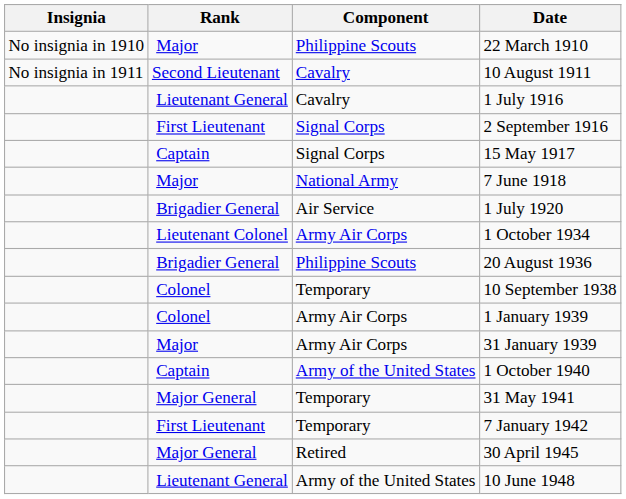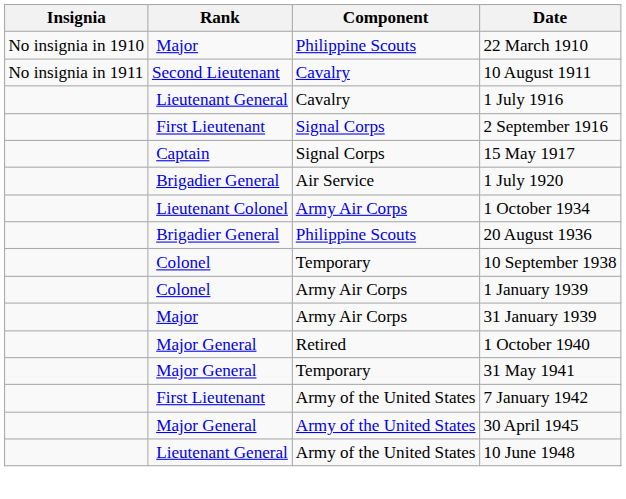 <table class="wikitable">
 <tr>
 <th>Insignia</th>
 <th>Rank</th>
 <th>Component</th>
 <th>Date</th>
 </tr>
 <tr>
 <td> No insignia in 1910</td>
 <td> <a href='#'>Major</a></td>
 <td><a href='#'>Philippine Scouts</a></td>
 <td>22 March 1910</td>
 </tr>
 <tr>
 <td> No insignia in 1911</td>
 <td><a href='#'>Second Lieutenant</a></td>
 <td><a href='#'>Cavalry</a></td>
 <td>10 August 1911</td>
 </tr>
 <tr>
 <td></td>
 <td> <a href='#'>Lieutenant General</a></td>
 <td>Cavalry</td>
 <td>1 July 1916</td>
 </tr>
 <tr>
 <td></td>
 <td> <a href='#'>First Lieutenant</a></td>
 <td><a href='#'>Signal Corps</a></td>
 <td>2 September 1916</td>
 </tr>
 <tr>
 <td></td>
 <td> <a href='#'>Captain</a></td>
 <td>Signal Corps</td>
 <td>15 May 1917</td>
 </tr>
 <tr>
 <td></td>
-<td> <a href='#'>Major</a></td>
-<td><a href='#'>National Army</a></td>
-<td>7 June 1918</td>
-</tr>
-<tr>
-<td></td>
 <td> <a href='#'>Brigadier General</a></td>
 <td>Air Service</td>
 <td>1 July 1920</td>
 </tr>
 <tr>
 <td></td>
 <td> <a href='#'>Lieutenant Colonel</a></td>
 <td><a href='#'>Army Air Corps</a></td>
 <td>1 October 1934</td>
 </tr>
 <tr>
 <td></td>
 <td> <a href='#'>Brigadier General</a></td>
 <td><a href='#'>Philippine Scouts</a></td>
 <td>20 August 1936</td>
 </tr>
 <tr>
 <td></td>
 <td> <a href='#'>Colonel</a></td>
 <td>Temporary</td>
 <td>10 September 1938</td>
 </tr>
 <tr>
 <td></td>
 <td> <a href='#'>Colonel</a></td>
 <td>Army Air Corps</td>
 <td>1 January 1939</td>
 </tr>
 <tr>
 <td></td>
 <td> <a href='#'>Major</a></td>
 <td>Army Air Corps</td>
 <td>31 January 1939</td>
 </tr>
 <tr>
 <td></td>
-<td> <a href='#'>Captain</a></td>
-<td><a href='#'>Army of the United States</a></td>
+<td> <a href='#'>Major General</a></td>
+<td>Retired</td>
 <td>1 October 1940</td>
 </tr>
 <tr>
 <td></td>
 <td> <a href='#'>Major General</a></td>
 <td>Temporary</td>
 <td>31 May 1941</td>
 </tr>
 <tr>
 <td></td>
 <td> <a href='#'>First Lieutenant</a></td>
-<td>Temporary</td>
+<td>Army of the United States</td>
 <td>7 January 1942</td>
 </tr>
 <tr>
 <td></td>
 <td> <a href='#'>Major General</a></td>
-<td>Retired</td>
+<td><a href='#'>Army of the United States</a></td>
 <td>30 April 1945</td>
 </tr>
 <tr>
 <td></td>
 <td> <a href='#'>Lieutenant General</a></td>
 <td>Army of the United States</td>
 <td>10 June 1948</td>
 </tr>
 </table>
